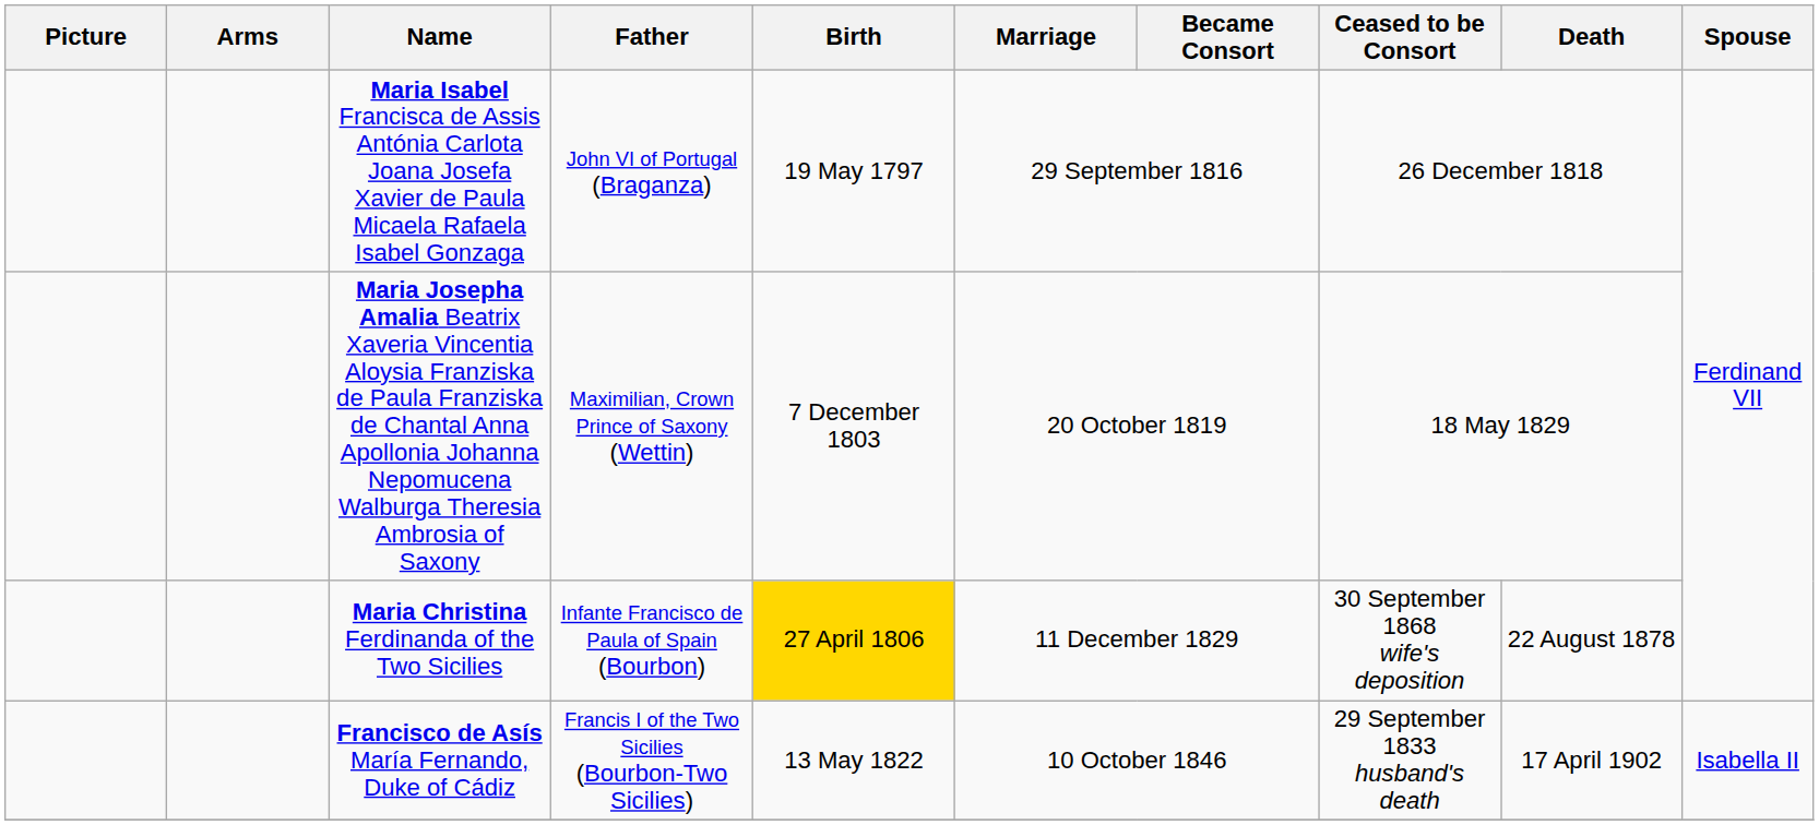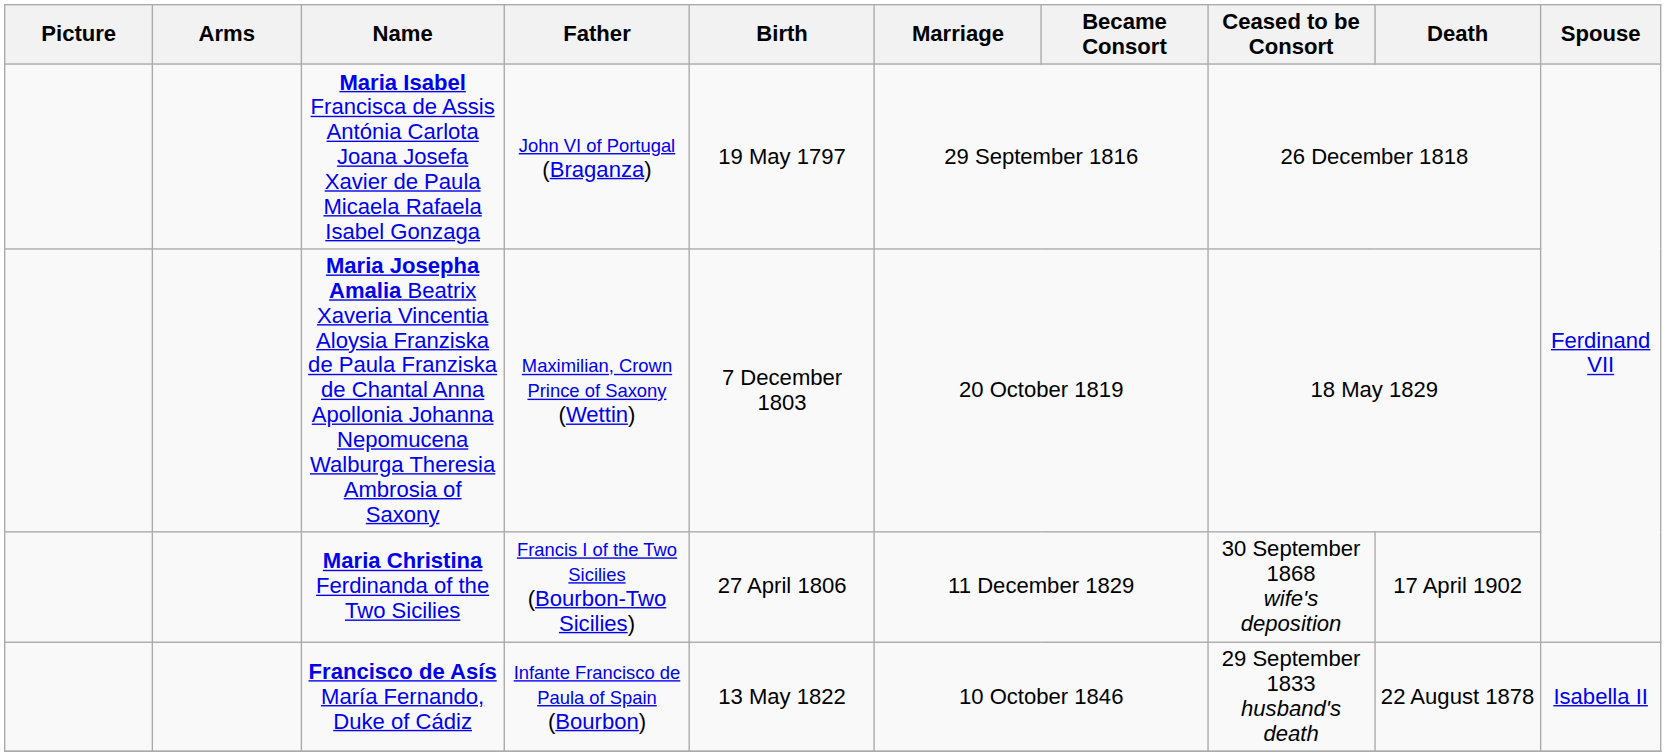 <table width=95% class="wikitable">
 <tr>
 <th width = "8%">Picture</th>
 <th width = "8%">Arms</th>
 <th width = "11%">Name</th>
 <th width = "10%">Father</th>
 <th width = "10%">Birth</th>
 <th width = "9%">Marriage</th>
 <th width = "9%">Became Consort</th>
 <th width = "9%">Ceased to be Consort</th>
 <th width = "9%">Death</th>
 <th width = "5%">Spouse</th>
 </tr>
 <tr>
 <td align="center"></td>
 <td align="center"></td>
 <td align="center"><a href='#'><strong>Maria Isabel</strong> Francisca de Assis Antónia Carlota Joana Josefa Xavier de Paula Micaela Rafaela Isabel Gonzaga</a></td>
 <td align="center"><small><a href='#'>John VI of Portugal</a></small><br>(<a href='#'>Braganza</a>)</td>
 <td align="center">19 May 1797</td>
 <td align="center" colspan="2">29 September 1816</td>
 <td align="center" colspan="2">26 December 1818</td>
 <td align="center" rowspan="3"><a href='#'>Ferdinand VII</a></td>
 </tr>
 <tr>
 <td align="center"></td>
 <td align="center"></td>
 <td align="center"><a href='#'><strong>Maria Josepha Amalia</strong> Beatrix Xaveria Vincentia Aloysia Franziska de Paula Franziska de Chantal Anna Apollonia Johanna Nepomucena Walburga Theresia Ambrosia of Saxony</a></td>
 <td align="center"><small><a href='#'>Maximilian, Crown Prince of Saxony</a></small><br>(<a href='#'>Wettin</a>)</td>
 <td align="center">7 December 1803</td>
 <td align="center" colspan="2">20 October 1819</td>
 <td align="center" colspan="2">18 May 1829</td>
 </tr>
 <tr>
 <td align="center"></td>
 <td align="center"></td>
 <td align="center"><a href='#'><strong>Maria Christina</strong> Ferdinanda of the Two Sicilies</a></td>
-<td align="center"><small><a href='#'>Infante Francisco de Paula of Spain</a></small><br>(<a href='#'>Bourbon</a>)</td>
-<td align="center" style="background: gold;">27 April 1806</td>
+<td align="center"><small><a href='#'>Francis I of the Two Sicilies</a></small><br>(<a href='#'>Bourbon-Two Sicilies</a>)</td>
+<td align="center">27 April 1806</td>
 <td align="center" colspan="2">11 December 1829</td>
 <td align="center">30 September 1868<br><em>wife's deposition</em></td>
-<td align="center">22 August 1878</td>
+<td align="center">17 April 1902</td>
 </tr>
 <tr>
 <td align="center"></td>
 <td align="center"></td>
 <td align="center"><a href='#'><strong>Francisco de Asís</strong> María Fernando, Duke of Cádiz</a></td>
-<td align="center"><small><a href='#'>Francis I of the Two Sicilies</a></small><br>(<a href='#'>Bourbon-Two Sicilies</a>)</td>
+<td align="center"><small><a href='#'>Infante Francisco de Paula of Spain</a></small><br>(<a href='#'>Bourbon</a>)</td>
 <td align="center">13 May 1822</td>
 <td align="center" colspan="2">10 October 1846</td>
 <td align="center">29 September 1833<br><em>husband's death</em></td>
-<td align="center">17 April 1902</td>
+<td align="center">22 August 1878</td>
 <td align="center"><a href='#'>Isabella II</a></td>
 </tr>
 <tr>
 </tr>
 </table>
